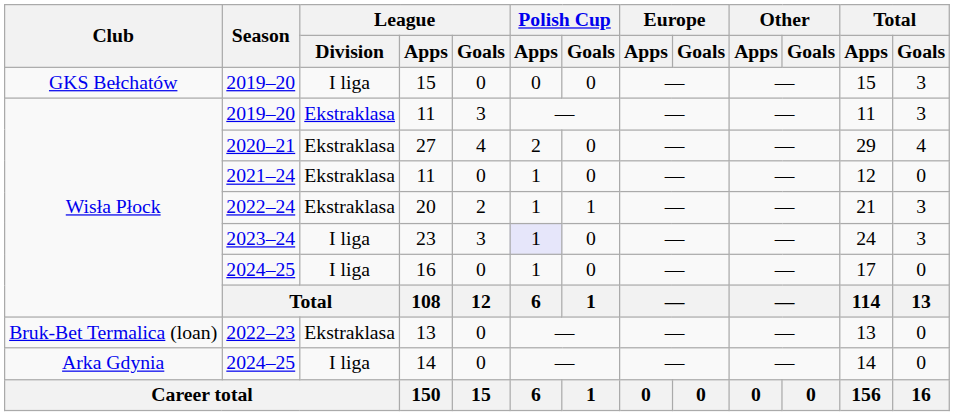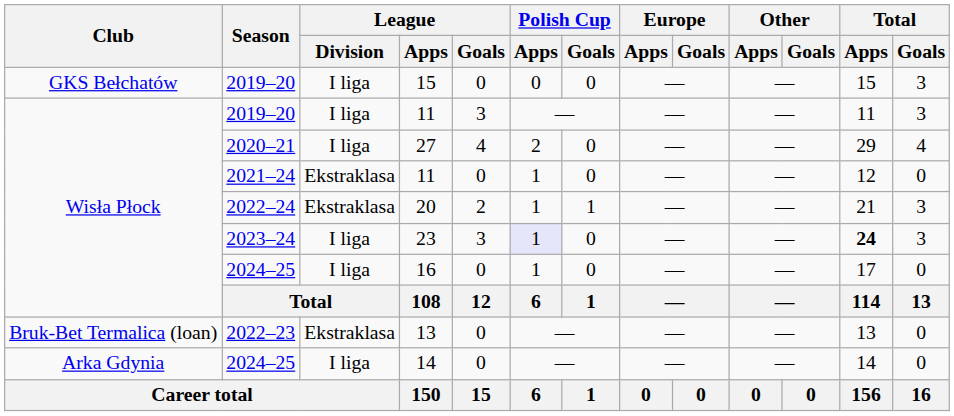 <table class="wikitable" style="text-align: center;">
 <tr>
 <th rowspan="2">Club</th>
 <th rowspan="2">Season</th>
 <th colspan="3">League</th>
 <th colspan="2"><a href='#'>Polish Cup</a></th>
 <th colspan="2">Europe</th>
 <th colspan="2">Other</th>
 <th colspan="2">Total</th>
 </tr>
 <tr>
 <th>Division</th>
 <th>Apps</th>
 <th>Goals</th>
 <th>Apps</th>
 <th>Goals</th>
 <th>Apps</th>
 <th>Goals</th>
 <th>Apps</th>
 <th>Goals</th>
 <th>Apps</th>
 <th>Goals</th>
 </tr>
 <tr>
 <td><a href='#'>GKS Bełchatów</a></td>
 <td><a href='#'>2019–20</a></td>
 <td>I liga</td>
 <td>15</td>
 <td>0</td>
 <td>0</td>
 <td>0</td>
 <td colspan="2">—</td>
 <td colspan="2">—</td>
 <td>15</td>
 <td>3</td>
 </tr>
 <tr>
 <td rowspan="7"><a href='#'>Wisła Płock</a></td>
 <td><a href='#'>2019–20</a></td>
-<td><a href='#'>Ekstraklasa</a></td>
+<td>I liga</td>
 <td>11</td>
 <td>3</td>
 <td colspan="2">—</td>
 <td colspan="2">—</td>
 <td colspan="2">—</td>
 <td>11</td>
 <td>3</td>
 </tr>
 <tr>
 <td><a href='#'>2020–21</a></td>
-<td>Ekstraklasa</td>
+<td>I liga</td>
 <td>27</td>
 <td>4</td>
 <td>2</td>
 <td>0</td>
 <td colspan="2">—</td>
 <td colspan="2">—</td>
 <td>29</td>
 <td>4</td>
 </tr>
 <tr>
 <td><a href='#'>2021–24</a></td>
 <td>Ekstraklasa</td>
 <td>11</td>
 <td>0</td>
 <td>1</td>
 <td>0</td>
 <td colspan="2">—</td>
 <td colspan="2">—</td>
 <td>12</td>
 <td>0</td>
 </tr>
 <tr>
 <td><a href='#'>2022–24</a></td>
 <td>Ekstraklasa</td>
 <td>20</td>
 <td>2</td>
 <td>1</td>
 <td>1</td>
 <td colspan="2">—</td>
 <td colspan="2">—</td>
 <td>21</td>
 <td>3</td>
 </tr>
 <tr>
 <td><a href='#'>2023–24</a></td>
 <td>I liga</td>
 <td>23</td>
 <td>3</td>
 <td style="background: lavender;">1</td>
 <td>0</td>
 <td colspan="2">—</td>
 <td colspan="2">—</td>
-<td>24</td>
+<td><strong>24</strong></td>
 <td>3</td>
 </tr>
 <tr>
 <td><a href='#'>2024–25</a></td>
 <td>I liga</td>
 <td>16</td>
 <td>0</td>
 <td>1</td>
 <td>0</td>
 <td colspan="2">—</td>
 <td colspan="2">—</td>
 <td>17</td>
 <td>0</td>
 </tr>
 <tr>
 <th colspan="2">Total</th>
 <th>108</th>
 <th>12</th>
 <th>6</th>
 <th>1</th>
 <th colspan="2">—</th>
 <th colspan="2">—</th>
 <th>114</th>
 <th>13</th>
 </tr>
 <tr>
 <td><a href='#'>Bruk-Bet Termalica</a> (loan)</td>
 <td><a href='#'>2022–23</a></td>
 <td>Ekstraklasa</td>
 <td>13</td>
 <td>0</td>
 <td colspan="2">—</td>
 <td colspan="2">—</td>
 <td colspan="2">—</td>
 <td>13</td>
 <td>0</td>
 </tr>
 <tr>
 <td><a href='#'>Arka Gdynia</a></td>
 <td><a href='#'>2024–25</a></td>
 <td>I liga</td>
 <td>14</td>
 <td>0</td>
 <td colspan="2">—</td>
 <td colspan="2">—</td>
 <td colspan="2">—</td>
 <td>14</td>
 <td>0</td>
 </tr>
 <tr>
 <th colspan="3">Career total</th>
 <th>150</th>
 <th>15</th>
 <th>6</th>
 <th>1</th>
 <th>0</th>
 <th>0</th>
 <th>0</th>
 <th>0</th>
 <th>156</th>
 <th>16</th>
 </tr>
 </table>
